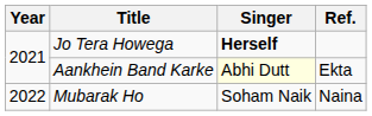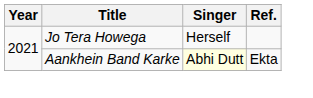 <table class="wikitable">
 <tr>
 <th>Year</th>
 <th>Title</th>
 <th>Singer</th>
 <th>Ref.</th>
 </tr>
 <tr>
 <td rowspan="2">2021</td>
 <td><em>Jo Tera Howega</em></td>
-<td><strong>Herself</strong></td>
+<td>Herself</td>
 <td></td>
 </tr>
 <tr>
 <td><em>Aankhein Band Karke</em></td>
 <td style="background: lightyellow;">Abhi Dutt</td>
 <td>Ekta</td>
 </tr>
-<tr>
-<td>2022</td>
-<td><em>Mubarak Ho</em></td>
-<td>Soham Naik</td>
-<td>Naina</td>
-</tr>
 </table>
